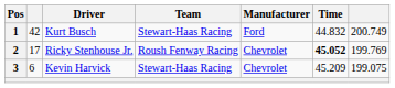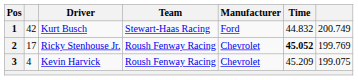 <table class="wikitable" style="font-size:95%">
 <tr>
 <th>Pos</th>
 <th></th>
 <th>Driver</th>
 <th>Team</th>
 <th>Manufacturer</th>
 <th>Time</th>
 <th></th>
 </tr>
 <tr>
 <th>1</th>
 <td>42</td>
 <td><a href='#'>Kurt Busch</a></td>
 <td><a href='#'>Stewart-Haas Racing</a></td>
 <td><a href='#'>Ford</a></td>
 <td>44.832</td>
 <td>200.749</td>
 </tr>
 <tr>
 <th>2</th>
 <td>17</td>
 <td><a href='#'>Ricky Stenhouse Jr.</a></td>
 <td><a href='#'>Roush Fenway Racing</a></td>
 <td><a href='#'>Chevrolet</a></td>
 <td><strong>45.052</strong></td>
 <td>199.769</td>
 </tr>
 <tr>
 <th>3</th>
-<td>6</td>
+<td>4</td>
 <td><a href='#'>Kevin Harvick</a></td>
-<td><a href='#'>Stewart-Haas Racing</a></td>
+<td><a href='#'>Roush Fenway Racing</a></td>
 <td><a href='#'>Chevrolet</a></td>
 <td>45.209</td>
 <td>199.075</td>
 </tr>
 <tr>
 <th colspan="7"></th>
 </tr>
 </table>
